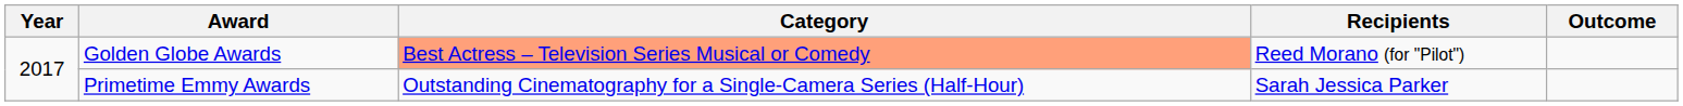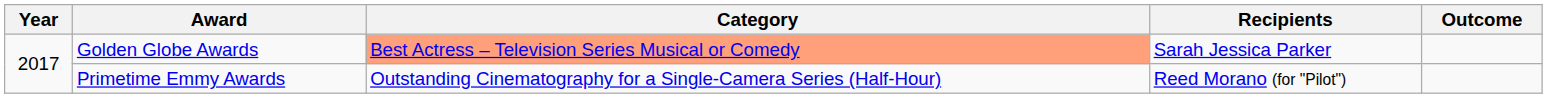 <table class="wikitable sortable"  style="font-size:95%; width:99%;">
 <tr style="text-align:center;">
 <th>Year</th>
 <th>Award</th>
 <th>Category</th>
 <th>Recipients</th>
 <th>Outcome</th>
 </tr>
 <tr>
 <td rowspan="2" align=center>2017</td>
 <td><a href='#'>Golden Globe Awards</a></td>
 <td style="background: lightsalmon;"><a href='#'>Best Actress – Television Series Musical or Comedy</a></td>
-<td><a href='#'>Reed Morano</a> <small>(for "Pilot")</small></td>
+<td><a href='#'>Sarah Jessica Parker</a></td>
 <td></td>
 </tr>
 <tr>
 <td><a href='#'>Primetime Emmy Awards</a></td>
 <td><a href='#'>Outstanding Cinematography for a Single-Camera Series (Half-Hour)</a></td>
-<td><a href='#'>Sarah Jessica Parker</a></td>
+<td><a href='#'>Reed Morano</a> <small>(for "Pilot")</small></td>
 <td></td>
 </tr>
 </table>
